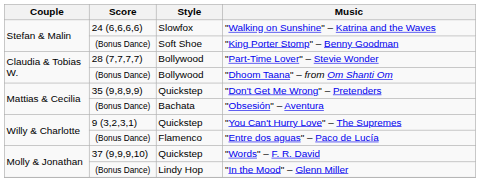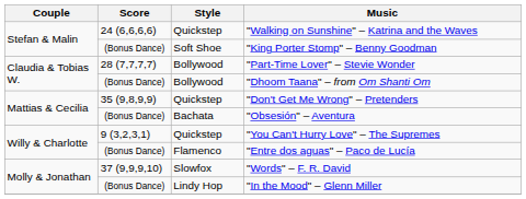 <table class="wikitable">
 <tr>
 <th width="130">Couple</th>
 <th width="100">Score</th>
 <th width="100">Style</th>
 <th width="400">Music</th>
 </tr>
 <tr>
 <td rowspan="2">Stefan & Malin</td>
 <td>24 (6,6,6,6)</td>
-<td>Slowfox</td>
+<td>Quickstep</td>
 <td>"<a href='#'>Walking on Sunshine</a>" – <a href='#'>Katrina and the Waves</a></td>
 </tr>
 <tr>
 <td align="center"><small>(Bonus Dance)</small></td>
 <td>Soft Shoe</td>
 <td>"<a href='#'>King Porter Stomp</a>" – <a href='#'>Benny Goodman</a></td>
 </tr>
 <tr>
 <td rowspan="2">Claudia & Tobias W.</td>
 <td>28 (7,7,7,7)</td>
 <td>Bollywood</td>
 <td>"<a href='#'>Part-Time Lover</a>" – <a href='#'>Stevie Wonder</a></td>
 </tr>
 <tr>
 <td align="center"><small>(Bonus Dance)</small></td>
 <td>Bollywood</td>
 <td>"<a href='#'>Dhoom Taana</a>" – <em>from <a href='#'>Om Shanti Om</a></em></td>
 </tr>
 <tr>
 <td rowspan="2">Mattias & Cecilia</td>
 <td>35 (9,8,9,9)</td>
 <td>Quickstep</td>
 <td>"<a href='#'>Don't Get Me Wrong</a>" – <a href='#'>Pretenders</a></td>
 </tr>
 <tr>
 <td align="center"><small>(Bonus Dance)</small></td>
 <td>Bachata</td>
 <td>"<a href='#'>Obsesión</a>" – <a href='#'>Aventura</a></td>
 </tr>
 <tr>
 <td rowspan="2">Willy & Charlotte</td>
 <td>9 (3,2,3,1)</td>
 <td>Quickstep</td>
 <td>"<a href='#'>You Can't Hurry Love</a>" – <a href='#'>The Supremes</a></td>
 </tr>
 <tr>
 <td align="center"><small>(Bonus Dance)</small></td>
 <td>Flamenco</td>
 <td>"<a href='#'>Entre dos aguas</a>" – <a href='#'>Paco de Lucía</a></td>
 </tr>
 <tr>
 <td rowspan="2">Molly & Jonathan</td>
 <td>37 (9,9,9,10)</td>
-<td>Quickstep</td>
+<td>Slowfox</td>
 <td>"<a href='#'>Words</a>" – <a href='#'>F. R. David</a></td>
 </tr>
 <tr>
 <td align="center"><small>(Bonus Dance)</small></td>
 <td>Lindy Hop</td>
 <td>"<a href='#'>In the Mood</a>" – <a href='#'>Glenn Miller</a></td>
 </tr>
 <tr>
 </tr>
 </table>
